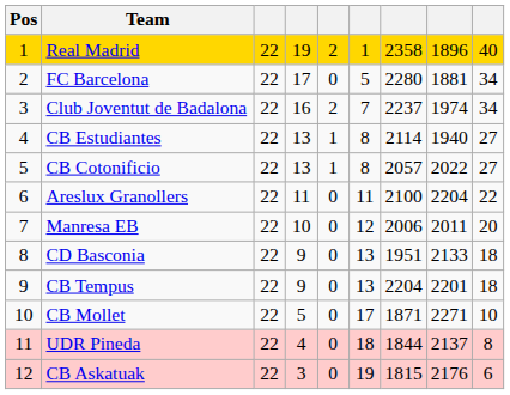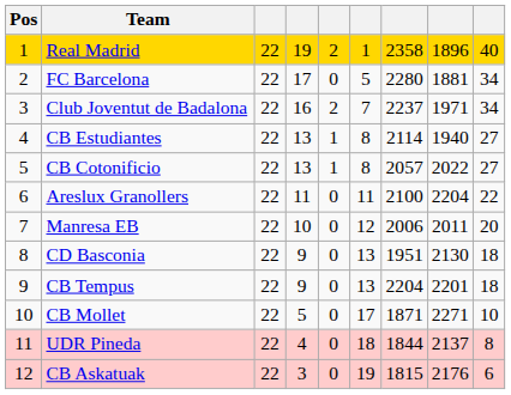 <table class="wikitable" style="text-align:center;">
 <tr>
 <th width=20>Pos</th>
 <th width=175>Team</th>
 <th width=20></th>
 <th width=20></th>
 <th width=20></th>
 <th width=20></th>
 <th width=20></th>
 <th width=20></th>
 <th width=20></th>
 </tr>
 <tr bgcolor= gold>
 <td>1</td>
 <td align=left><a href='#'>Real Madrid</a></td>
 <td>22</td>
 <td>19</td>
 <td>2</td>
 <td>1</td>
 <td>2358</td>
 <td>1896</td>
 <td>40</td>
 </tr>
 <tr>
 <td>2</td>
 <td align=left><a href='#'>FC Barcelona</a></td>
 <td>22</td>
 <td>17</td>
 <td>0</td>
 <td>5</td>
 <td>2280</td>
 <td>1881</td>
 <td>34</td>
 </tr>
 <tr>
 <td>3</td>
 <td align=left><a href='#'>Club Joventut de Badalona</a></td>
 <td>22</td>
 <td>16</td>
 <td>2</td>
 <td>7</td>
 <td>2237</td>
-<td>1974</td>
+<td>1971</td>
 <td>34</td>
 </tr>
 <tr>
 <td>4</td>
 <td align=left><a href='#'>CB Estudiantes</a></td>
 <td>22</td>
 <td>13</td>
 <td>1</td>
 <td>8</td>
 <td>2114</td>
 <td>1940</td>
 <td>27</td>
 </tr>
 <tr>
 <td>5</td>
 <td align=left><a href='#'>CB Cotonificio</a></td>
 <td>22</td>
 <td>13</td>
 <td>1</td>
 <td>8</td>
 <td>2057</td>
 <td>2022</td>
 <td>27</td>
 </tr>
 <tr>
 <td>6</td>
 <td align=left><a href='#'>Areslux Granollers</a></td>
 <td>22</td>
 <td>11</td>
 <td>0</td>
 <td>11</td>
 <td>2100</td>
 <td>2204</td>
 <td>22</td>
 </tr>
 <tr>
 <td>7</td>
 <td align=left><a href='#'>Manresa EB</a></td>
 <td>22</td>
 <td>10</td>
 <td>0</td>
 <td>12</td>
 <td>2006</td>
 <td>2011</td>
 <td>20</td>
 </tr>
 <tr>
 <td>8</td>
 <td align=left><a href='#'>CD Basconia</a></td>
 <td>22</td>
 <td>9</td>
 <td>0</td>
 <td>13</td>
 <td>1951</td>
-<td>2133</td>
+<td>2130</td>
 <td>18</td>
 </tr>
 <tr>
 <td>9</td>
 <td align=left><a href='#'>CB Tempus</a></td>
 <td>22</td>
 <td>9</td>
 <td>0</td>
 <td>13</td>
 <td>2204</td>
 <td>2201</td>
 <td>18</td>
 </tr>
 <tr>
 <td>10</td>
 <td align=left><a href='#'>CB Mollet</a></td>
 <td>22</td>
 <td>5</td>
 <td>0</td>
 <td>17</td>
 <td>1871</td>
 <td>2271</td>
 <td>10</td>
 </tr>
 <tr bgcolor=#FFCCCC>
 <td>11</td>
 <td align=left><a href='#'>UDR Pineda</a></td>
 <td>22</td>
 <td>4</td>
 <td>0</td>
 <td>18</td>
 <td>1844</td>
 <td>2137</td>
 <td>8</td>
 </tr>
 <tr bgcolor=#FFCCCC>
 <td>12</td>
 <td align=left><a href='#'>CB Askatuak</a></td>
 <td>22</td>
 <td>3</td>
 <td>0</td>
 <td>19</td>
 <td>1815</td>
 <td>2176</td>
 <td>6</td>
 </tr>
 </table>
